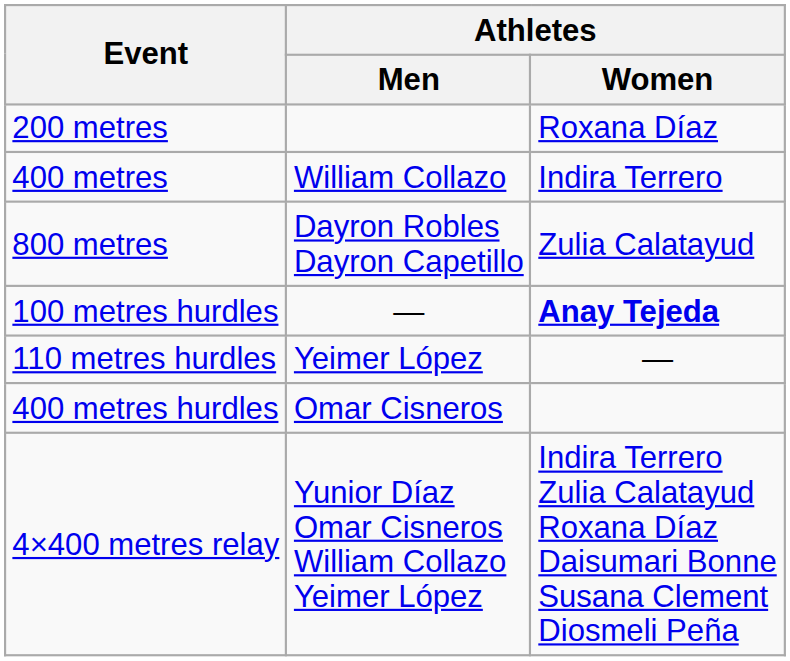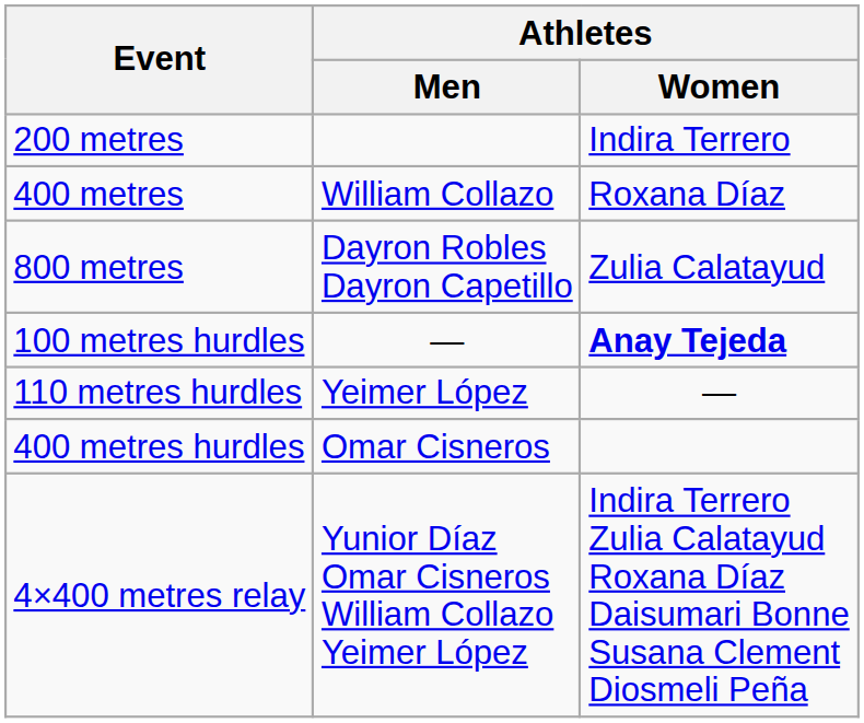 <table class=wikitable style="font-size:90%">
 <tr>
 <th rowspan=2>Event</th>
 <th colspan=2>Athletes</th>
 </tr>
 <tr>
 <th>Men</th>
 <th>Women</th>
 </tr>
 <tr>
 <td><a href='#'>200 metres</a></td>
 <td></td>
-<td><a href='#'>Roxana Díaz</a></td>
+<td><a href='#'>Indira Terrero</a></td>
 </tr>
 <tr>
 <td><a href='#'>400 metres</a></td>
 <td><a href='#'>William Collazo</a></td>
-<td><a href='#'>Indira Terrero</a></td>
+<td><a href='#'>Roxana Díaz</a></td>
 </tr>
 <tr>
 <td><a href='#'>800 metres</a></td>
 <td><a href='#'>Dayron Robles</a><br><a href='#'>Dayron Capetillo</a></td>
 <td><a href='#'>Zulia Calatayud</a></td>
 </tr>
 <tr>
 <td><a href='#'>100 metres hurdles</a></td>
 <td align=center>—</td>
 <td><strong><a href='#'>Anay Tejeda</a></strong></td>
 </tr>
 <tr>
 <td><a href='#'>110 metres hurdles</a></td>
 <td><a href='#'>Yeimer López</a></td>
 <td align=center>—</td>
 </tr>
 <tr>
 <td><a href='#'>400 metres hurdles</a></td>
 <td><a href='#'>Omar Cisneros</a></td>
 <td></td>
 </tr>
 <tr>
 <td><a href='#'>4×400 metres relay</a></td>
 <td><a href='#'>Yunior Díaz</a><br><a href='#'>Omar Cisneros</a><br><a href='#'>William Collazo</a><br><a href='#'>Yeimer López</a></td>
 <td><a href='#'>Indira Terrero</a><br><a href='#'>Zulia Calatayud</a><br><a href='#'>Roxana Díaz</a><br><a href='#'>Daisumari Bonne</a><br><a href='#'>Susana Clement</a><br><a href='#'>Diosmeli Peña</a></td>
 </tr>
 </table>
